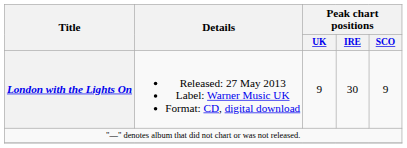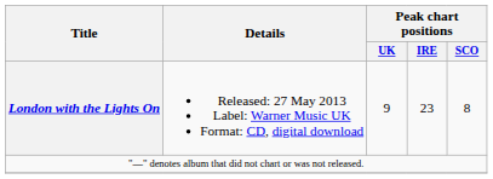 <table class="wikitable plainrowheaders" style="text-align:center;" border="1">
 <tr>
 <th scope="col" rowspan="2">Title</th>
 <th scope="col" rowspan="2">Details</th>
 <th scope="col" colspan="3">Peak chart<br>positions</th>
 </tr>
 <tr>
 <th scope="col" style="width:3em;font-size:85%;"><a href='#'>UK</a><br></th>
 <th scope="col" style="width:3em;font-size:85%;"><a href='#'>IRE</a><br></th>
 <th scope="col" style="width:3em;font-size:85%;"><a href='#'>SCO</a><br></th>
 </tr>
 <tr>
 <th scope="row"><strong><em><a href='#'>London with the Lights On</a></em></strong></th>
 <td><br><ul><li>Released: 27 May 2013</li><li>Label: <a href='#'>Warner Music UK</a></li><li>Format: <a href='#'>CD</a>, <a href='#'>digital download</a></li></ul></td>
 <td>9</td>
-<td>30</td>
-<td>9</td>
+<td>23</td>
+<td>8</td>
 </tr>
 <tr>
 <td colspan="14" style="font-size:9pt">"—" denotes album that did not chart or was not released.</td>
 </tr>
 <tr>
 </tr>
 </table>
